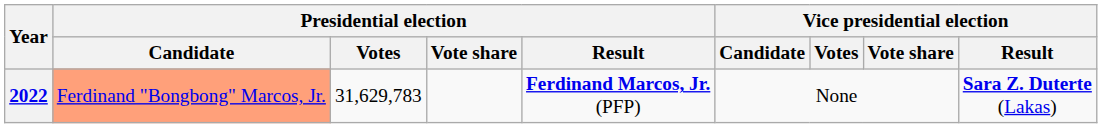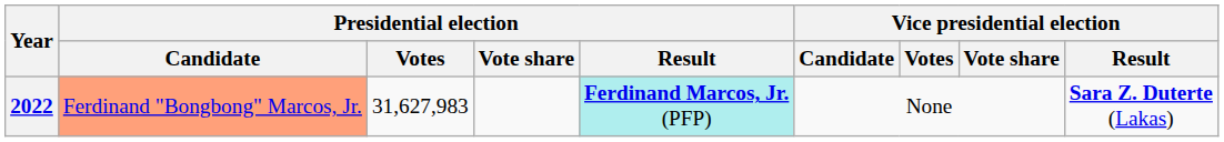 <table class="wikitable" style="text-align:center; font-size:90%">
 <tr>
 <th rowspan="2">Year</th>
 <th colspan="4">Presidential election</th>
 <th colspan="4">Vice presidential election</th>
 </tr>
 <tr>
 <th>Candidate</th>
 <th>Votes</th>
 <th>Vote share</th>
 <th>Result</th>
 <th>Candidate</th>
 <th>Votes</th>
 <th>Vote share</th>
 <th>Result</th>
 </tr>
 <tr>
 <th><a href='#'>2022</a></th>
 <td style="background: lightsalmon;"><a href='#'>Ferdinand "Bongbong" Marcos, Jr.</a></td>
-<td>31,629,783</td>
+<td>31,627,983</td>
 <td></td>
-<td><strong><a href='#'>Ferdinand Marcos, Jr.</a></strong><br>(PFP)</td>
+<td style="background: paleturquoise;"><strong><a href='#'>Ferdinand Marcos, Jr.</a></strong><br>(PFP)</td>
 <td colspan="3">None</td>
 <td><strong><a href='#'>Sara Z. Duterte</a></strong><br>(<a href='#'>Lakas</a>)</td>
 </tr>
 </table>
